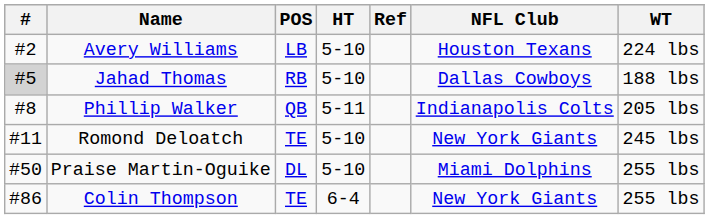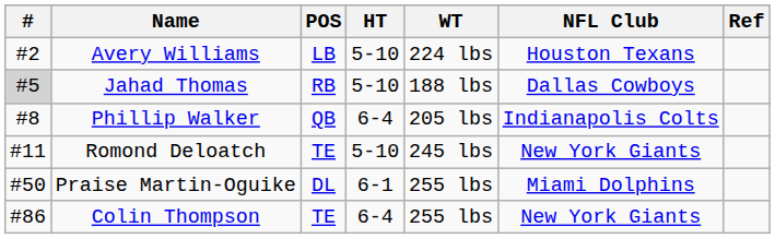 <table class="wikitable" style="text-align:center;">
 <tr style="background:#C0C0C0;">
 <th>#</th>
 <th>Name</th>
 <th>POS</th>
 <th>HT</th>
+<th>WT</th>
+<th>NFL Club</th>
 <th>Ref</th>
-<th>NFL Club</th>
-<th>WT</th>
 </tr>
 <tr>
 <td>#2</td>
 <td><a href='#'>Avery Williams</a></td>
 <td><a href='#'>LB</a></td>
 <td>5-10</td>
+<td>224 lbs</td>
+<td><a href='#'>Houston Texans</a></td>
 <td></td>
-<td><a href='#'>Houston Texans</a></td>
-<td>224 lbs</td>
 </tr>
 <tr>
 <td style="background: lightgrey;">#5</td>
 <td><a href='#'>Jahad Thomas</a></td>
 <td><a href='#'>RB</a></td>
 <td>5-10</td>
+<td>188 lbs</td>
+<td><a href='#'>Dallas Cowboys</a></td>
 <td></td>
-<td><a href='#'>Dallas Cowboys</a></td>
-<td>188 lbs</td>
 </tr>
 <tr>
 <td>#8</td>
 <td><a href='#'>Phillip Walker</a></td>
 <td><a href='#'>QB</a></td>
-<td>5-11</td>
+<td>6-4</td>
+<td>205 lbs</td>
+<td><a href='#'>Indianapolis Colts</a></td>
 <td></td>
-<td><a href='#'>Indianapolis Colts</a></td>
-<td>205 lbs</td>
 </tr>
 <tr>
 <td>#11</td>
 <td>Romond Deloatch</td>
 <td><a href='#'>TE</a></td>
 <td>5-10</td>
+<td>245 lbs</td>
+<td><a href='#'>New York Giants</a></td>
 <td></td>
-<td><a href='#'>New York Giants</a></td>
-<td>245 lbs</td>
 </tr>
 <tr>
 <td>#50</td>
 <td>Praise Martin-Oguike</td>
 <td><a href='#'>DL</a></td>
-<td>5-10</td>
+<td>6-1</td>
+<td>255 lbs</td>
+<td><a href='#'>Miami Dolphins</a></td>
 <td></td>
-<td><a href='#'>Miami Dolphins</a></td>
-<td>255 lbs</td>
 </tr>
 <tr>
 <td>#86</td>
 <td><a href='#'>Colin Thompson</a></td>
 <td><a href='#'>TE</a></td>
 <td>6-4</td>
+<td>255 lbs</td>
+<td><a href='#'>New York Giants</a></td>
 <td></td>
-<td><a href='#'>New York Giants</a></td>
-<td>255 lbs</td>
 </tr>
 </table>
